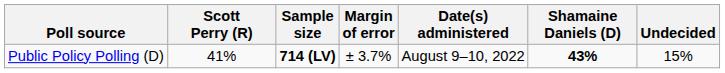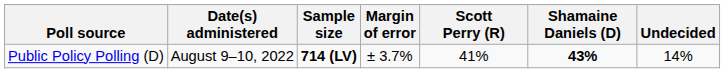 <table class="wikitable" style="font-size:90%;text-align:center;">
 <tr valign=bottom>
 <th>Poll source</th>
-<th style="width:100px;">Scott<br>Perry (R)</th>
+<th>Date(s)<br>administered</th>
 <th>Sample<br>size</th>
 <th>Margin<br>of error</th>
-<th>Date(s)<br>administered</th>
+<th style="width:100px;">Scott<br>Perry (R)</th>
 <th style="width:100px;">Shamaine<br>Daniels (D)</th>
 <th>Undecided</th>
 </tr>
 <tr>
 <td style="text-align:left;"><a href='#'>Public Policy Polling</a> (D)</td>
-<td>41%</td>
+<td>August 9–10, 2022</td>
 <td><strong>714 (LV)</strong></td>
 <td>± 3.7%</td>
-<td>August 9–10, 2022</td>
+<td>41%</td>
 <td><strong>43%</strong></td>
-<td>15%</td>
+<td>14%</td>
 </tr>
 </table>
